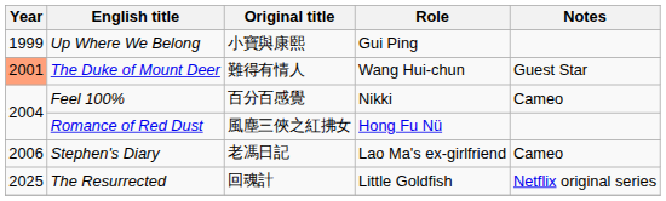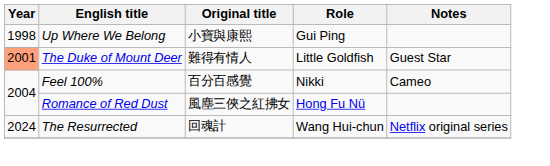 <table class="wikitable sortable">
 <tr>
 <th>Year</th>
 <th>English title</th>
 <th>Original title</th>
 <th>Role</th>
 <th class="unsortable">Notes</th>
 </tr>
 <tr>
-<td>1999</td>
+<td>1998</td>
 <td><em>Up Where We Belong</em></td>
 <td>小寶與康熙</td>
 <td>Gui Ping</td>
 <td></td>
 </tr>
 <tr>
 <td style="background: lightsalmon;">2001</td>
 <td><em><a href='#'>The Duke of Mount Deer</a></em></td>
 <td>難得有情人</td>
-<td>Wang Hui-chun</td>
+<td>Little Goldfish</td>
 <td>Guest Star</td>
 </tr>
 <tr>
 <td rowspan=2>2004</td>
 <td><em>Feel 100%</em></td>
 <td>百分百感覺</td>
 <td>Nikki</td>
 <td>Cameo</td>
 </tr>
 <tr>
 <td><em><a href='#'>Romance of Red Dust</a></em></td>
 <td>風塵三俠之紅拂女</td>
 <td><a href='#'>Hong Fu Nü</a></td>
 <td></td>
 </tr>
 <tr>
-<td>2006</td>
-<td><em>Stephen's Diary</em></td>
-<td>老馮日記</td>
-<td>Lao Ma's ex-girlfriend</td>
-<td>Cameo</td>
-</tr>
-<tr>
-<td>2025</td>
+<td>2024</td>
 <td><em>The Resurrected</em></td>
 <td>回魂計</td>
-<td>Little Goldfish</td>
+<td>Wang Hui-chun</td>
 <td><a href='#'>Netflix</a> original series</td>
 </tr>
 <tr>
 </tr>
 </table>
